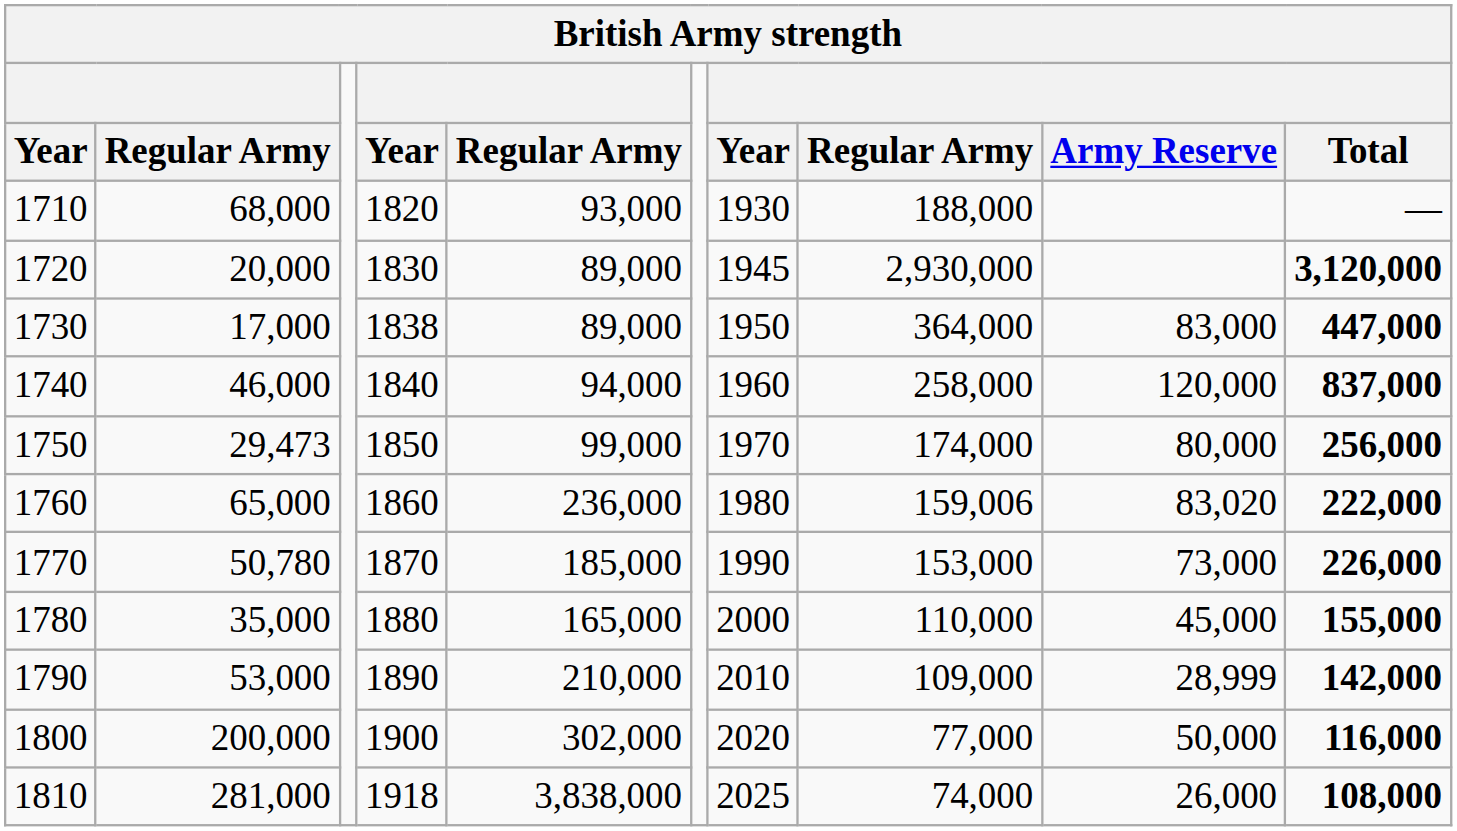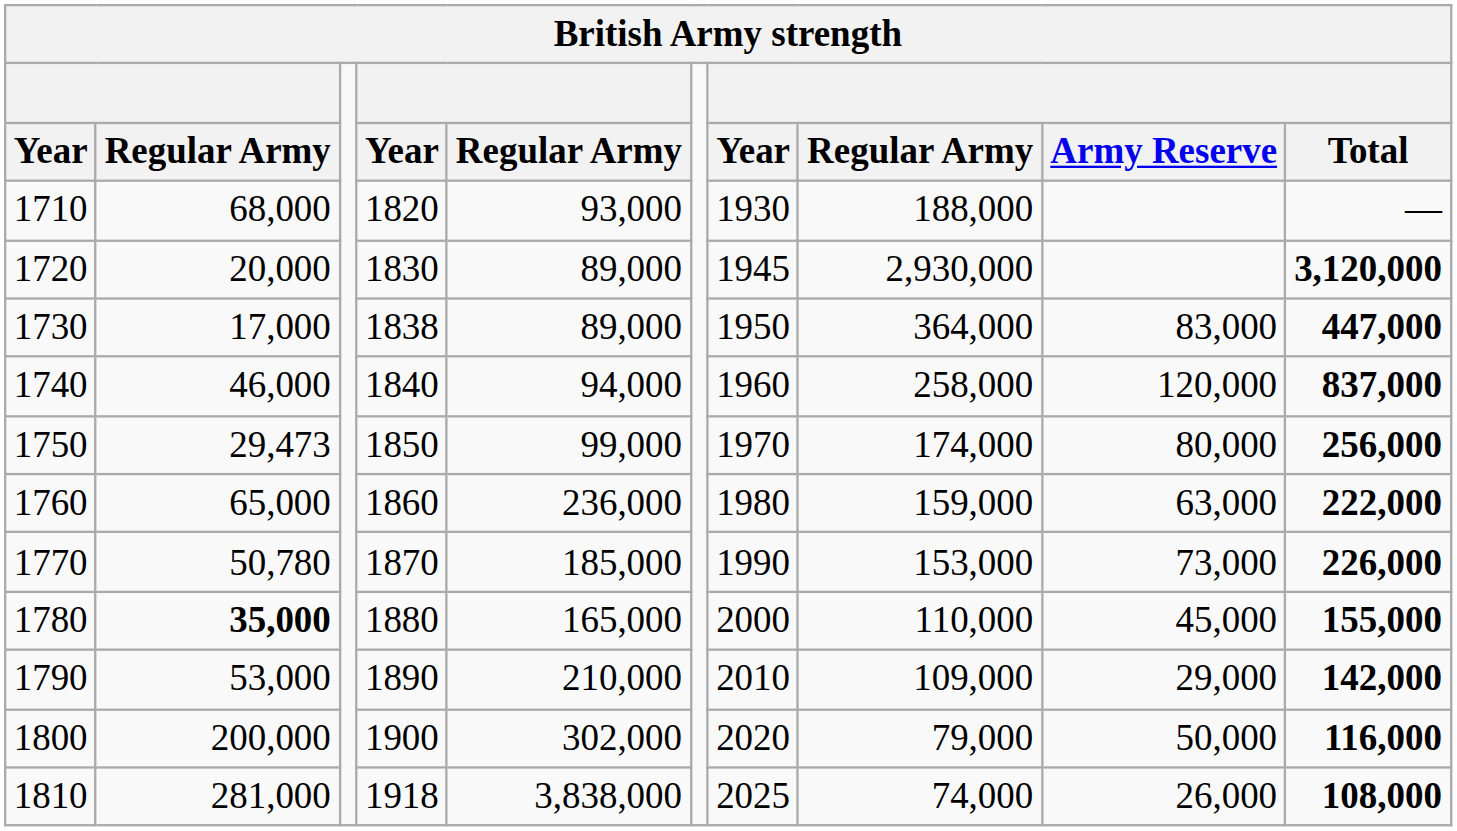 <table class="wikitable" style="text-align:right;">
 <tr>
 <th colspan="10">British Army strength</th>
 </tr>
 <tr>
 <th colspan="2"><br></th>
 <td rowspan="99"></td>
 <th colspan="2"><br></th>
 <td rowspan="99"></td>
 <th colspan="4"><br></th>
 </tr>
 <tr>
 <th>Year</th>
 <th>Regular Army</th>
 <th>Year</th>
 <th>Regular Army</th>
 <th>Year</th>
 <th>Regular Army</th>
 <th><a href='#'>Army Reserve</a></th>
 <th><strong>Total</strong></th>
 </tr>
 <tr>
 <td>1710</td>
 <td>68,000</td>
 <td>1820</td>
 <td>93,000</td>
 <td>1930</td>
 <td>188,000</td>
 <td></td>
 <td>—</td>
 </tr>
 <tr>
 <td>1720</td>
 <td>20,000</td>
 <td>1830</td>
 <td>89,000</td>
 <td>1945</td>
 <td>2,930,000</td>
 <td></td>
 <td><strong>3,120,000</strong></td>
 </tr>
 <tr>
 <td>1730</td>
 <td>17,000</td>
 <td>1838</td>
 <td>89,000</td>
 <td>1950</td>
 <td>364,000</td>
 <td>83,000</td>
 <td><strong>447,000</strong></td>
 </tr>
 <tr>
 <td>1740</td>
 <td>46,000</td>
 <td>1840</td>
 <td>94,000</td>
 <td>1960</td>
 <td>258,000</td>
 <td>120,000</td>
 <td><strong>837,000</strong></td>
 </tr>
 <tr>
 <td>1750</td>
 <td>29,473</td>
 <td>1850</td>
 <td>99,000</td>
 <td>1970</td>
 <td>174,000</td>
 <td>80,000</td>
 <td><strong>256,000</strong></td>
 </tr>
 <tr>
 <td>1760</td>
 <td>65,000</td>
 <td>1860</td>
 <td>236,000</td>
 <td>1980</td>
-<td>159,006</td>
-<td>83,020</td>
+<td>159,000</td>
+<td>63,000</td>
 <td><strong>222,000</strong></td>
 </tr>
 <tr>
 <td>1770</td>
 <td>50,780</td>
 <td>1870</td>
 <td>185,000</td>
 <td>1990</td>
 <td>153,000</td>
 <td>73,000</td>
 <td><strong>226,000</strong></td>
 </tr>
 <tr>
 <td>1780</td>
-<td>35,000</td>
+<td><strong>35,000</strong></td>
 <td>1880</td>
 <td>165,000</td>
 <td>2000</td>
 <td>110,000</td>
 <td>45,000</td>
 <td><strong>155,000</strong></td>
 </tr>
 <tr>
 <td>1790</td>
 <td>53,000</td>
 <td>1890</td>
 <td>210,000</td>
 <td>2010</td>
 <td>109,000</td>
-<td>28,999</td>
+<td>29,000</td>
 <td><strong>142,000</strong></td>
 </tr>
 <tr>
 <td>1800</td>
 <td>200,000</td>
 <td>1900</td>
 <td>302,000</td>
 <td>2020</td>
-<td>77,000</td>
+<td>79,000</td>
 <td>50,000</td>
 <td><strong>116,000</strong></td>
 </tr>
 <tr>
 <td>1810</td>
 <td>281,000</td>
 <td>1918</td>
 <td>3,838,000</td>
 <td>2025</td>
 <td>74,000</td>
 <td>26,000</td>
 <td><strong>108,000</strong></td>
 </tr>
 </table>
